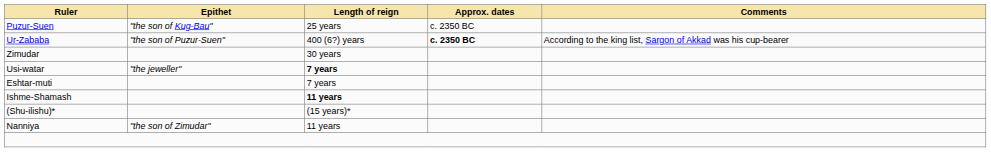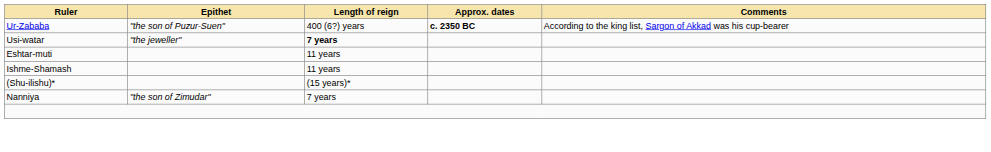 <table class="nowraplinks" cellspacing="0" cellpadding="3" width="600px" rules="all" style="background:#fbfbfb; border-style: solid; border-width: 1px; font-size:90%; empty-cells:show; border-collapse:collapse; width:100%;">
 <tr bgcolor="#F6E6AE">
 <th>Ruler</th>
 <th>Epithet</th>
 <th>Length of reign</th>
 <th>Approx. dates</th>
 <th>Comments</th>
 </tr>
 <tr>
-<td><a href='#'>Puzur-Suen</a></td>
-<td><em>"the son of <a href='#'>Kug-Bau</a>"</em></td>
-<td>25 years</td>
-<td>c. 2350 BC</td>
-<td></td>
-</tr>
-<tr>
 <td><a href='#'>Ur-Zababa</a></td>
 <td><em>"the son of Puzur-Suen"</em></td>
 <td>400 (6?) years</td>
 <td><strong>c. 2350 BC</strong></td>
 <td>According to the king list, <a href='#'>Sargon of Akkad</a> was his cup-bearer</td>
-</tr>
-<tr>
-<td>Zimudar</td>
-<td></td>
-<td>30 years</td>
-<td></td>
-<td></td>
 </tr>
 <tr>
 <td>Usi-watar</td>
 <td><em>"the jeweller"</em></td>
 <td><strong>7 years</strong></td>
 <td></td>
 <td></td>
 </tr>
 <tr>
 <td>Eshtar-muti</td>
 <td></td>
-<td>7 years</td>
+<td>11 years</td>
 <td></td>
 <td></td>
 </tr>
 <tr>
 <td>Ishme-Shamash</td>
 <td></td>
-<td><strong>11 years</strong></td>
+<td>11 years</td>
 <td></td>
 <td></td>
 </tr>
 <tr>
 <td>(Shu-ilishu)*</td>
 <td></td>
 <td>(15 years)*</td>
 <td></td>
 <td></td>
 </tr>
 <tr>
 <td>Nanniya</td>
 <td><em>"the son of Zimudar"</em></td>
-<td>11 years</td>
+<td>7 years</td>
 <td></td>
 <td></td>
 </tr>
 <tr>
 <td colspan="5"><br></td>
 </tr>
 </table>
